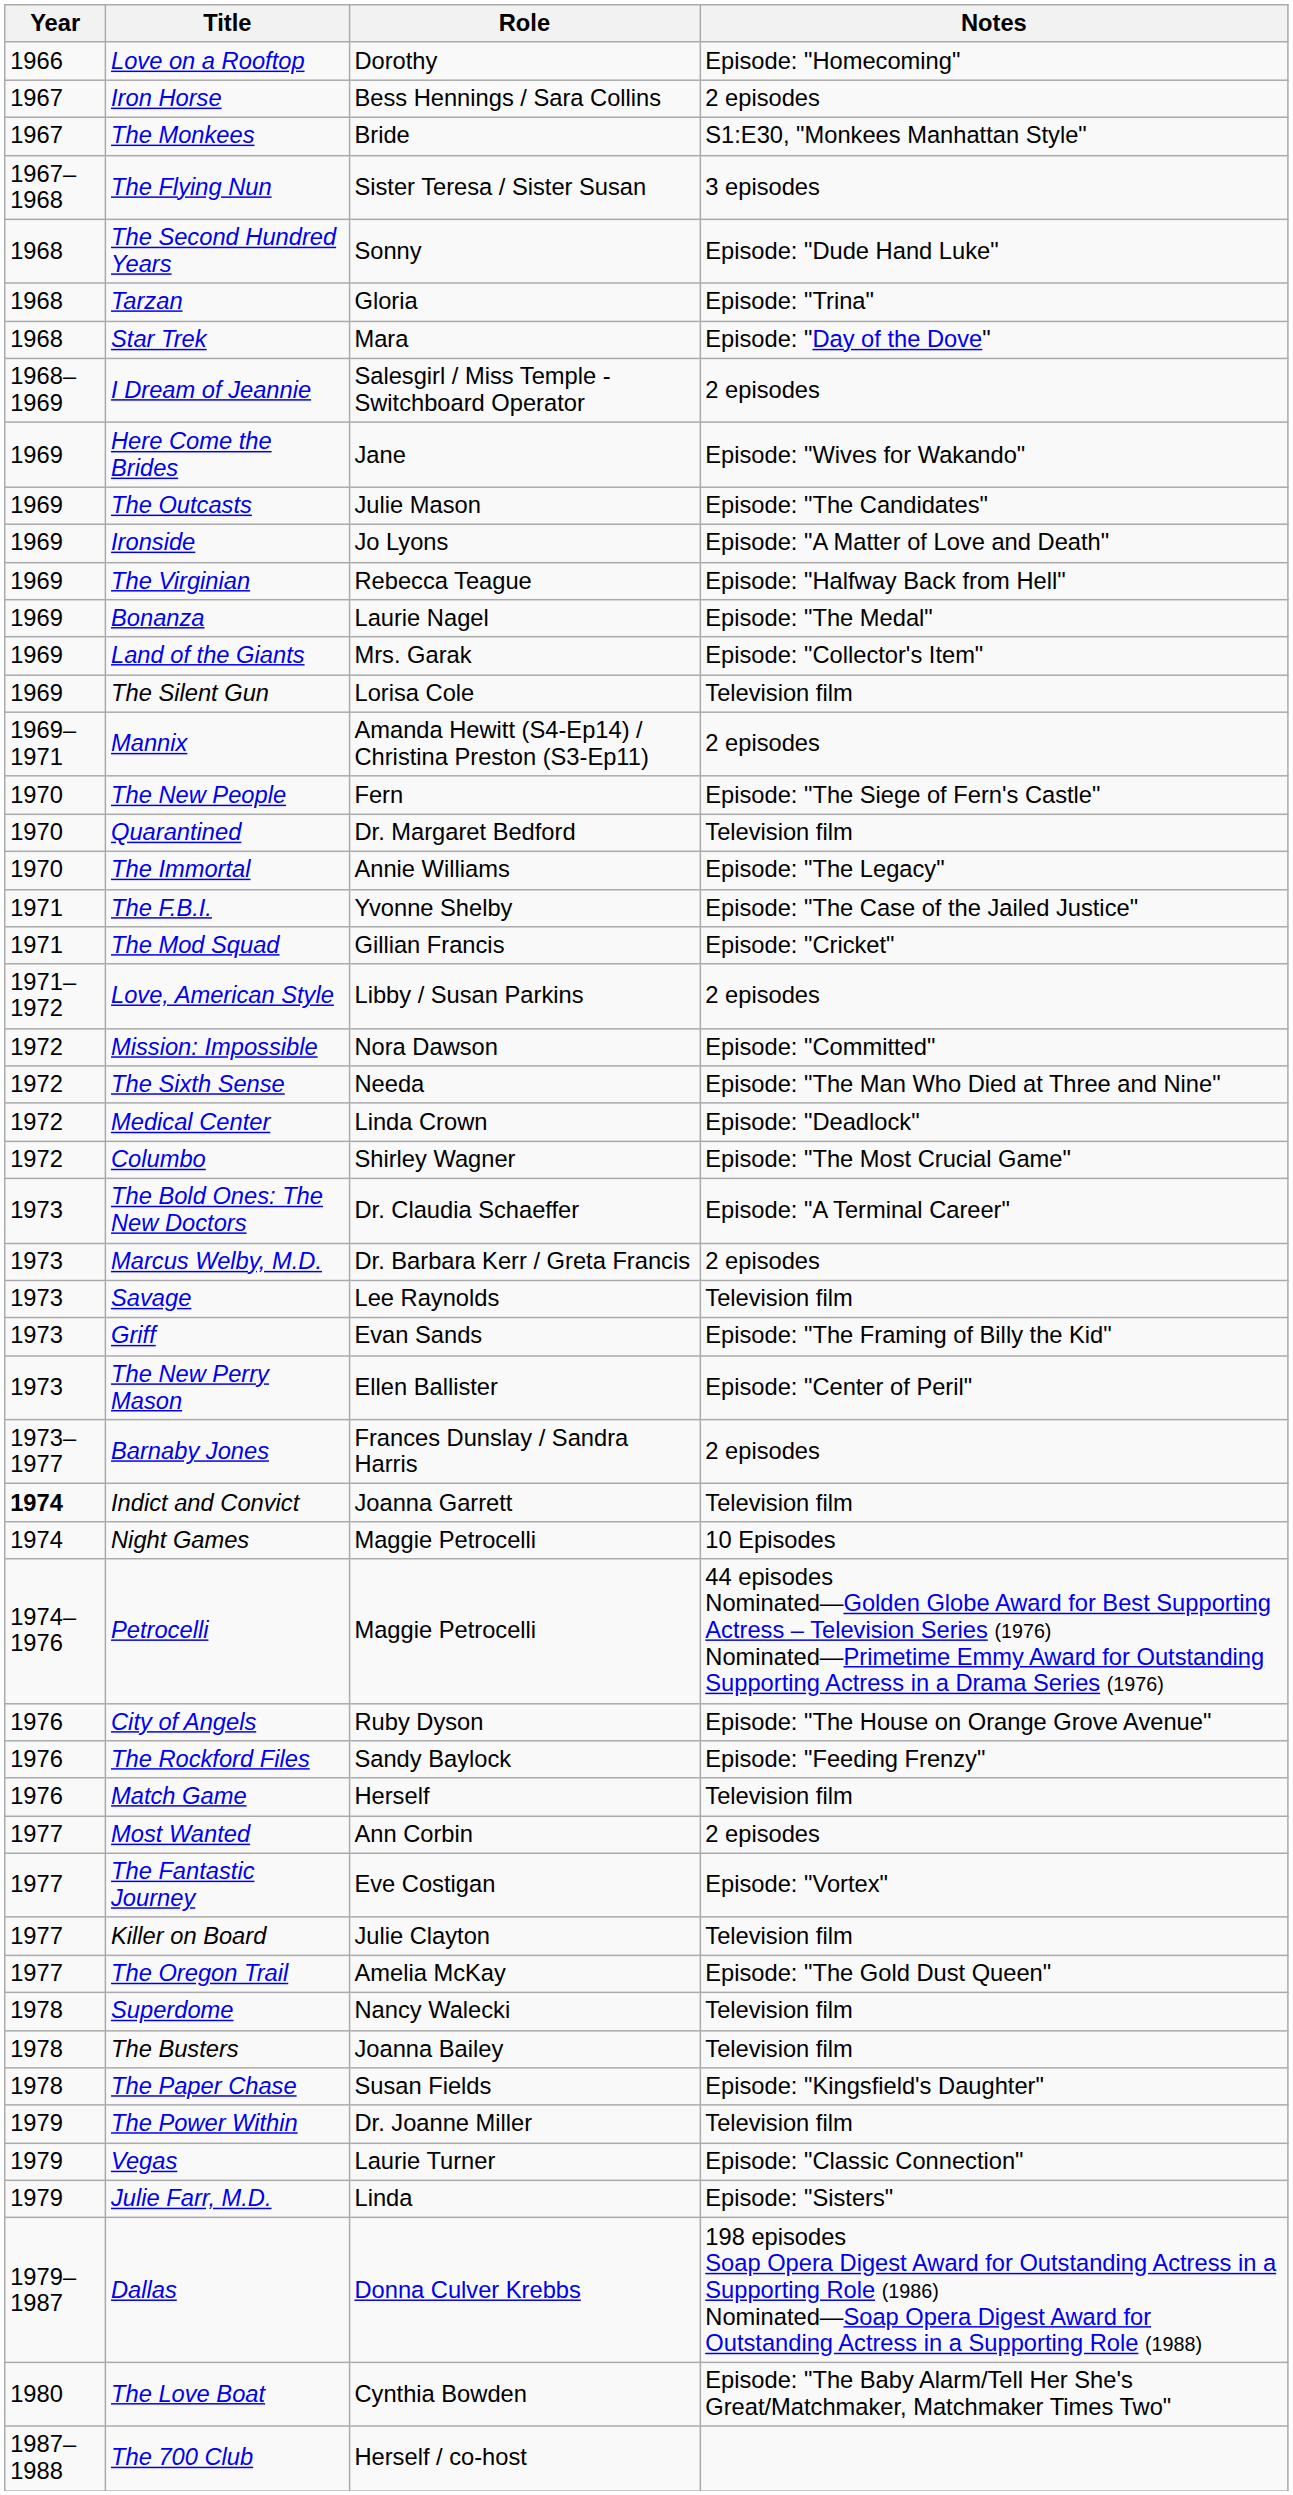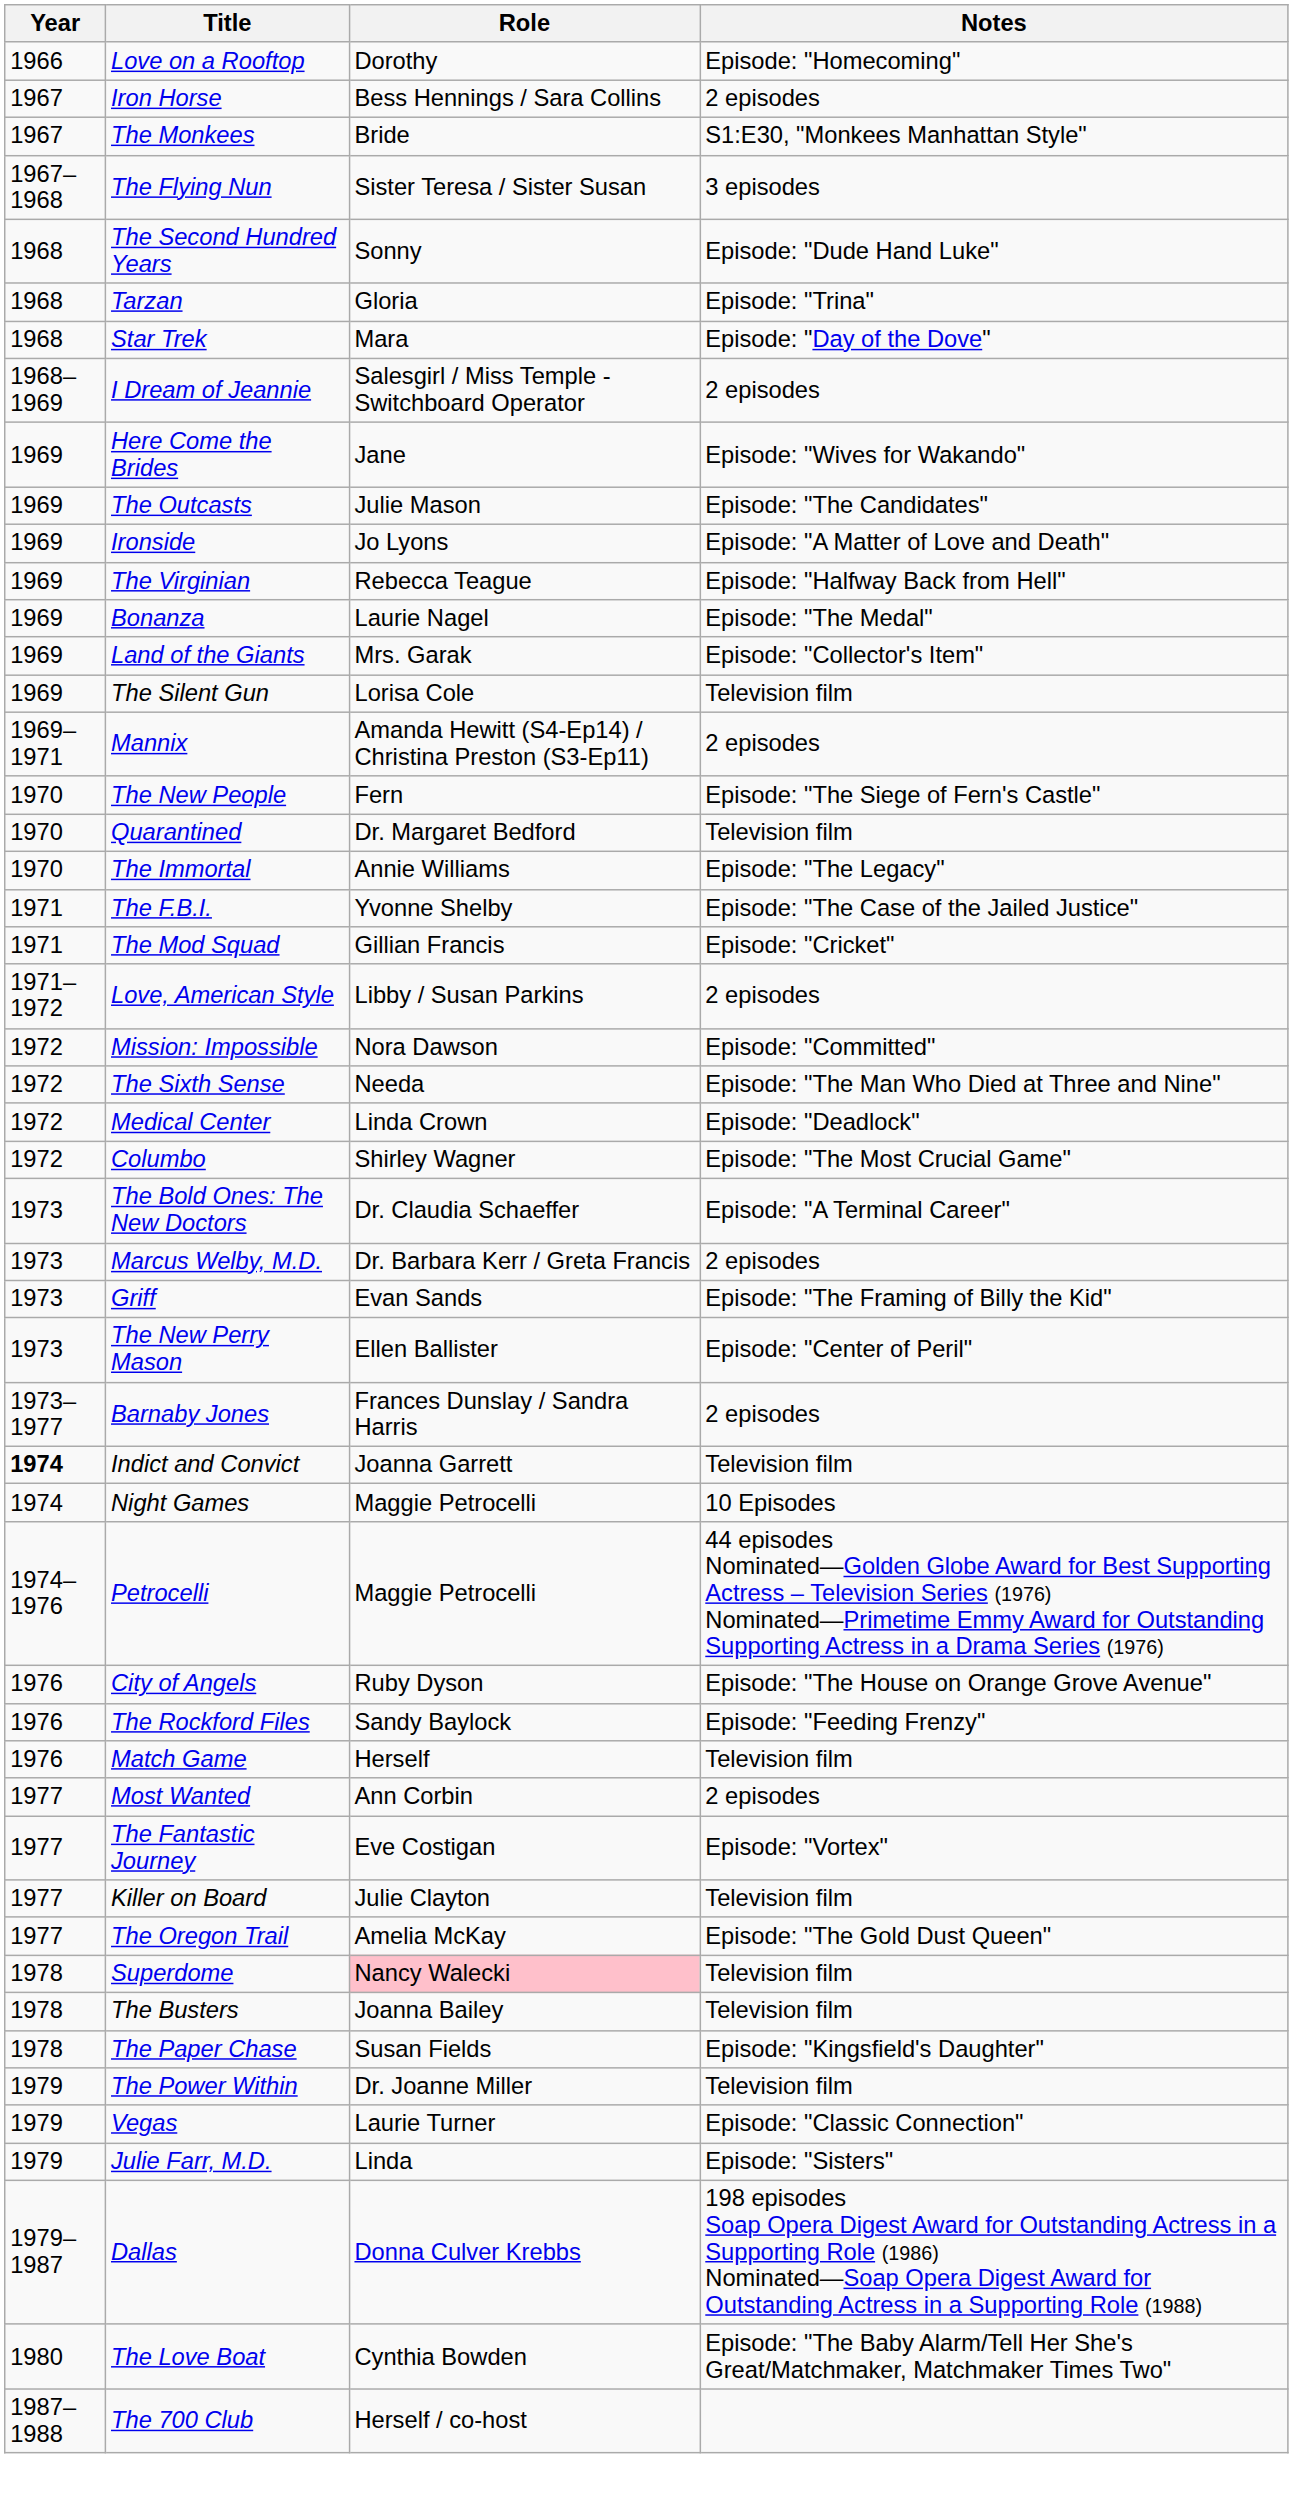 <table class="wikitable sortable">
 <tr>
 <th>Year</th>
 <th>Title</th>
 <th>Role</th>
 <th class="unsortable">Notes</th>
 </tr>
 <tr>
 <td>1966</td>
 <td><em><a href='#'>Love on a Rooftop</a></em></td>
 <td>Dorothy</td>
 <td>Episode: "Homecoming"</td>
 </tr>
 <tr>
 <td>1967</td>
 <td><em><a href='#'>Iron Horse</a></em></td>
 <td>Bess Hennings / Sara Collins</td>
 <td>2 episodes</td>
 </tr>
 <tr>
 <td>1967</td>
 <td><em><a href='#'>The Monkees</a></em></td>
 <td>Bride</td>
 <td>S1:E30, "Monkees Manhattan Style"</td>
 </tr>
 <tr>
 <td>1967–1968</td>
 <td><em><a href='#'>The Flying Nun</a></em></td>
 <td>Sister Teresa / Sister Susan</td>
 <td>3 episodes</td>
 </tr>
 <tr>
 <td>1968</td>
 <td><em><a href='#'>The Second Hundred Years</a></em></td>
 <td>Sonny</td>
 <td>Episode: "Dude Hand Luke"</td>
 </tr>
 <tr>
 <td>1968</td>
 <td><em><a href='#'>Tarzan</a></em></td>
 <td>Gloria</td>
 <td>Episode: "Trina"</td>
 </tr>
 <tr>
 <td>1968</td>
 <td><em><a href='#'>Star Trek</a></em></td>
 <td>Mara</td>
 <td>Episode: "<a href='#'>Day of the Dove</a>"</td>
 </tr>
 <tr>
 <td>1968–1969</td>
 <td><em><a href='#'>I Dream of Jeannie</a></em></td>
 <td>Salesgirl / Miss Temple - Switchboard Operator</td>
 <td>2 episodes</td>
 </tr>
 <tr>
 <td>1969</td>
 <td><em><a href='#'>Here Come the Brides</a></em></td>
 <td>Jane</td>
 <td>Episode: "Wives for Wakando"</td>
 </tr>
 <tr>
 <td>1969</td>
 <td><em><a href='#'>The Outcasts</a></em></td>
 <td>Julie Mason</td>
 <td>Episode: "The Candidates"</td>
 </tr>
 <tr>
 <td>1969</td>
 <td><em><a href='#'>Ironside</a></em></td>
 <td>Jo Lyons</td>
 <td>Episode: "A Matter of Love and Death"</td>
 </tr>
 <tr>
 <td>1969</td>
 <td><em><a href='#'>The Virginian</a></em></td>
 <td>Rebecca Teague</td>
 <td>Episode: "Halfway Back from Hell"</td>
 </tr>
 <tr>
 <td>1969</td>
 <td><em><a href='#'>Bonanza</a></em></td>
 <td>Laurie Nagel</td>
 <td>Episode: "The Medal"</td>
 </tr>
 <tr>
 <td>1969</td>
 <td><em><a href='#'>Land of the Giants</a></em></td>
 <td>Mrs. Garak</td>
 <td>Episode: "Collector's Item"</td>
 </tr>
 <tr>
 <td>1969</td>
 <td><em>The Silent Gun</em></td>
 <td>Lorisa Cole</td>
 <td>Television film</td>
 </tr>
 <tr>
 <td>1969–1971</td>
 <td><em><a href='#'>Mannix</a></em></td>
 <td>Amanda Hewitt (S4-Ep14) / Christina Preston (S3-Ep11)</td>
 <td>2 episodes</td>
 </tr>
 <tr>
 <td>1970</td>
 <td><em><a href='#'>The New People</a></em></td>
 <td>Fern</td>
 <td>Episode: "The Siege of Fern's Castle"</td>
 </tr>
 <tr>
 <td>1970</td>
 <td><em><a href='#'>Quarantined</a></em></td>
 <td>Dr. Margaret Bedford</td>
 <td>Television film</td>
 </tr>
 <tr>
 <td>1970</td>
 <td><em><a href='#'>The Immortal</a></em></td>
 <td>Annie Williams</td>
 <td>Episode: "The Legacy"</td>
 </tr>
 <tr>
 <td>1971</td>
 <td><em><a href='#'>The F.B.I.</a></em></td>
 <td>Yvonne Shelby</td>
 <td>Episode: "The Case of the Jailed Justice"</td>
 </tr>
 <tr>
 <td>1971</td>
 <td><em><a href='#'>The Mod Squad</a></em></td>
 <td>Gillian Francis</td>
 <td>Episode: "Cricket"</td>
 </tr>
 <tr>
 <td>1971–1972</td>
 <td><em><a href='#'>Love, American Style</a></em></td>
 <td>Libby / Susan Parkins</td>
 <td>2 episodes</td>
 </tr>
 <tr>
 <td>1972</td>
 <td><em><a href='#'>Mission: Impossible</a></em></td>
 <td>Nora Dawson</td>
 <td>Episode: "Committed"</td>
 </tr>
 <tr>
 <td>1972</td>
 <td><em><a href='#'>The Sixth Sense</a></em></td>
 <td>Needa</td>
 <td>Episode: "The Man Who Died at Three and Nine"</td>
 </tr>
 <tr>
 <td>1972</td>
 <td><em><a href='#'>Medical Center</a></em></td>
 <td>Linda Crown</td>
 <td>Episode: "Deadlock"</td>
 </tr>
 <tr>
 <td>1972</td>
 <td><em><a href='#'>Columbo</a></em></td>
 <td>Shirley Wagner</td>
 <td>Episode: "The Most Crucial Game"</td>
 </tr>
 <tr>
 <td>1973</td>
 <td><em><a href='#'>The Bold Ones: The New Doctors</a></em></td>
 <td>Dr. Claudia Schaeffer</td>
 <td>Episode: "A Terminal Career"</td>
 </tr>
 <tr>
 <td>1973</td>
 <td><em><a href='#'>Marcus Welby, M.D.</a></em></td>
 <td>Dr. Barbara Kerr / Greta Francis</td>
 <td>2 episodes</td>
 </tr>
 <tr>
 <td>1973</td>
-<td><em><a href='#'>Savage</a></em></td>
-<td>Lee Raynolds</td>
-<td>Television film</td>
-</tr>
-<tr>
-<td>1973</td>
 <td><em><a href='#'>Griff</a></em></td>
 <td>Evan Sands</td>
 <td>Episode: "The Framing of Billy the Kid"</td>
 </tr>
 <tr>
 <td>1973</td>
 <td><em><a href='#'>The New Perry Mason</a></em></td>
 <td>Ellen Ballister</td>
 <td>Episode: "Center of Peril"</td>
 </tr>
 <tr>
 <td>1973–1977</td>
 <td><em><a href='#'>Barnaby Jones</a></em></td>
 <td>Frances Dunslay / Sandra Harris</td>
 <td>2 episodes</td>
 </tr>
 <tr>
 <td><strong>1974</strong></td>
 <td><em>Indict and Convict</em></td>
 <td>Joanna Garrett</td>
 <td>Television film</td>
 </tr>
 <tr>
 <td>1974</td>
 <td><em>Night Games</em></td>
 <td>Maggie Petrocelli</td>
 <td>10 Episodes</td>
 </tr>
 <tr>
 <td>1974–1976</td>
 <td><em><a href='#'>Petrocelli</a></em></td>
 <td>Maggie Petrocelli</td>
 <td>44 episodes<br>Nominated—<a href='#'>Golden Globe Award for Best Supporting Actress – Television Series</a> <small>(1976)</small><br>Nominated—<a href='#'>Primetime Emmy Award for Outstanding Supporting Actress in a Drama Series</a> <small>(1976)</small></td>
 </tr>
 <tr>
 <td>1976</td>
 <td><em><a href='#'>City of Angels</a></em></td>
 <td>Ruby Dyson</td>
 <td>Episode: "The House on Orange Grove Avenue"</td>
 </tr>
 <tr>
 <td>1976</td>
 <td><em><a href='#'>The Rockford Files</a></em></td>
 <td>Sandy Baylock</td>
 <td>Episode: "Feeding Frenzy"</td>
 </tr>
 <tr>
 <td>1976</td>
 <td><em><a href='#'>Match Game</a></em></td>
 <td>Herself</td>
 <td>Television film</td>
 </tr>
 <tr>
 <td>1977</td>
 <td><em><a href='#'>Most Wanted</a></em></td>
 <td>Ann Corbin</td>
 <td>2 episodes</td>
 </tr>
 <tr>
 <td>1977</td>
 <td><em><a href='#'>The Fantastic Journey</a></em></td>
 <td>Eve Costigan</td>
 <td>Episode: "Vortex"</td>
 </tr>
 <tr>
 <td>1977</td>
 <td><em>Killer on Board</em></td>
 <td>Julie Clayton</td>
 <td>Television film</td>
 </tr>
 <tr>
 <td>1977</td>
 <td><em><a href='#'>The Oregon Trail</a></em></td>
 <td>Amelia McKay</td>
 <td>Episode: "The Gold Dust Queen"</td>
 </tr>
 <tr>
 <td>1978</td>
 <td><em><a href='#'>Superdome</a></em></td>
-<td>Nancy Walecki</td>
+<td style="background: pink;">Nancy Walecki</td>
 <td>Television film</td>
 </tr>
 <tr>
 <td>1978</td>
 <td><em>The Busters</em></td>
 <td>Joanna Bailey</td>
 <td>Television film</td>
 </tr>
 <tr>
 <td>1978</td>
 <td><em><a href='#'>The Paper Chase</a></em></td>
 <td>Susan Fields</td>
 <td>Episode: "Kingsfield's Daughter"</td>
 </tr>
 <tr>
 <td>1979</td>
 <td><em><a href='#'>The Power Within</a></em></td>
 <td>Dr. Joanne Miller</td>
 <td>Television film</td>
 </tr>
 <tr>
 <td>1979</td>
 <td><em><a href='#'>Vegas</a></em></td>
 <td>Laurie Turner</td>
 <td>Episode: "Classic Connection"</td>
 </tr>
 <tr>
 <td>1979</td>
 <td><em><a href='#'>Julie Farr, M.D.</a></em></td>
 <td>Linda</td>
 <td>Episode: "Sisters"</td>
 </tr>
 <tr>
 <td>1979–1987</td>
 <td><em><a href='#'>Dallas</a></em></td>
 <td><a href='#'>Donna Culver Krebbs</a></td>
 <td>198 episodes<br><a href='#'>Soap Opera Digest Award for Outstanding Actress in a Supporting Role</a> <small>(1986)</small><br>Nominated—<a href='#'>Soap Opera Digest Award for Outstanding Actress in a Supporting Role</a> <small>(1988)</small></td>
 </tr>
 <tr>
 <td>1980</td>
 <td><em><a href='#'>The Love Boat</a></em></td>
 <td>Cynthia Bowden</td>
 <td>Episode: "The Baby Alarm/Tell Her She's Great/Matchmaker, Matchmaker Times Two"</td>
 </tr>
 <tr>
 <td>1987–1988</td>
 <td><em><a href='#'>The 700 Club</a></em></td>
 <td>Herself / co-host</td>
 <td></td>
 </tr>
 </table>
